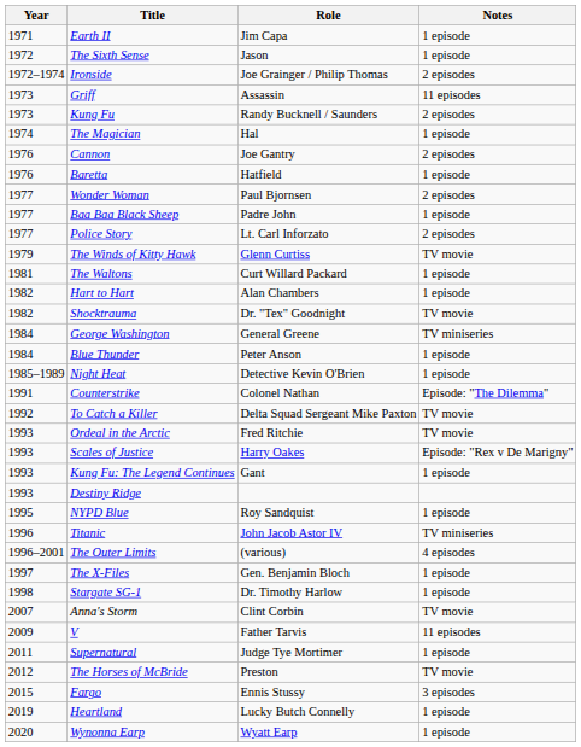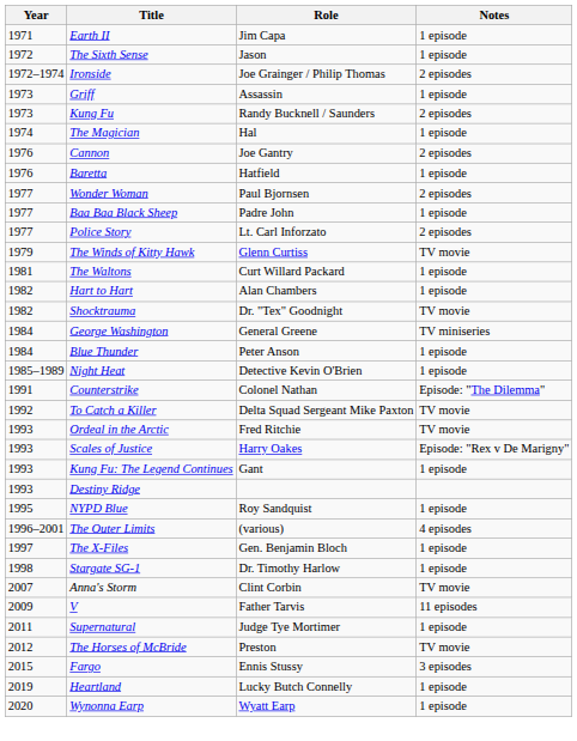 <table class="wikitable sortable">
 <tr>
 <th>Year</th>
 <th>Title</th>
 <th>Role</th>
 <th>Notes</th>
 </tr>
 <tr>
 <td>1971</td>
 <td><em><a href='#'>Earth II</a></em></td>
 <td>Jim Capa</td>
 <td>1 episode</td>
 </tr>
 <tr>
 <td>1972</td>
 <td><em><a href='#'>The Sixth Sense</a></em></td>
 <td>Jason</td>
 <td>1 episode</td>
 </tr>
 <tr>
 <td>1972–1974</td>
 <td><em><a href='#'>Ironside</a></em></td>
 <td>Joe Grainger / Philip Thomas</td>
 <td>2 episodes</td>
 </tr>
 <tr>
 <td>1973</td>
 <td><em><a href='#'>Griff</a></em></td>
 <td>Assassin</td>
-<td>11 episodes</td>
+<td>1 episode</td>
 </tr>
 <tr>
 <td>1973</td>
 <td><em><a href='#'>Kung Fu</a></em></td>
 <td>Randy Bucknell / Saunders</td>
 <td>2 episodes</td>
 </tr>
 <tr>
 <td>1974</td>
 <td><em><a href='#'>The Magician</a></em></td>
 <td>Hal</td>
 <td>1 episode</td>
 </tr>
 <tr>
 <td>1976</td>
 <td><em><a href='#'>Cannon</a></em></td>
 <td>Joe Gantry</td>
 <td>2 episodes</td>
 </tr>
 <tr>
 <td>1976</td>
 <td><em><a href='#'>Baretta</a></em></td>
 <td>Hatfield</td>
 <td>1 episode</td>
 </tr>
 <tr>
 <td>1977</td>
 <td><em><a href='#'>Wonder Woman</a></em></td>
 <td>Paul Bjornsen</td>
 <td>2 episodes</td>
 </tr>
 <tr>
 <td>1977</td>
 <td><em><a href='#'>Baa Baa Black Sheep</a></em></td>
 <td>Padre John</td>
 <td>1 episode</td>
 </tr>
 <tr>
 <td>1977</td>
 <td><em><a href='#'>Police Story</a></em></td>
 <td>Lt. Carl Inforzato</td>
 <td>2 episodes</td>
 </tr>
 <tr>
 <td>1979</td>
 <td><em><a href='#'>The Winds of Kitty Hawk</a></em></td>
 <td><a href='#'>Glenn Curtiss</a></td>
 <td>TV movie</td>
 </tr>
 <tr>
 <td>1981</td>
 <td><em><a href='#'>The Waltons</a></em></td>
 <td>Curt Willard Packard</td>
 <td>1 episode</td>
 </tr>
 <tr>
 <td>1982</td>
 <td><em><a href='#'>Hart to Hart</a></em></td>
 <td>Alan Chambers</td>
 <td>1 episode</td>
 </tr>
 <tr>
 <td>1982</td>
 <td><em><a href='#'>Shocktrauma</a></em></td>
 <td>Dr. "Tex" Goodnight</td>
 <td>TV movie</td>
 </tr>
 <tr>
 <td>1984</td>
 <td><em><a href='#'>George Washington</a></em></td>
 <td>General Greene</td>
 <td>TV miniseries</td>
 </tr>
 <tr>
 <td>1984</td>
 <td><em><a href='#'>Blue Thunder</a></em></td>
 <td>Peter Anson</td>
 <td>1 episode</td>
 </tr>
 <tr>
 <td>1985–1989</td>
 <td><em><a href='#'>Night Heat</a></em></td>
 <td>Detective Kevin O'Brien</td>
 <td>1 episode</td>
 </tr>
 <tr>
 <td>1991</td>
 <td><em><a href='#'>Counterstrike</a></em></td>
 <td>Colonel Nathan</td>
 <td>Episode: "<a href='#'>The Dilemma</a>"</td>
 </tr>
 <tr>
 <td>1992</td>
 <td><em><a href='#'>To Catch a Killer</a></em></td>
 <td>Delta Squad Sergeant Mike Paxton</td>
 <td>TV movie</td>
 </tr>
 <tr>
 <td>1993</td>
 <td><em><a href='#'>Ordeal in the Arctic</a></em></td>
 <td>Fred Ritchie</td>
 <td>TV movie</td>
 </tr>
 <tr>
 <td>1993</td>
 <td><em><a href='#'>Scales of Justice</a></em></td>
 <td><a href='#'>Harry Oakes</a></td>
 <td>Episode: "Rex v De Marigny"</td>
 </tr>
 <tr>
 <td>1993</td>
 <td><em><a href='#'>Kung Fu: The Legend Continues</a></em></td>
 <td>Gant</td>
 <td>1 episode</td>
 </tr>
 <tr>
 <td>1993</td>
 <td><em><a href='#'>Destiny Ridge</a></em></td>
 <td></td>
 <td></td>
 </tr>
 <tr>
 <td>1995</td>
 <td><em><a href='#'>NYPD Blue</a></em></td>
 <td>Roy Sandquist</td>
 <td>1 episode</td>
 </tr>
 <tr>
-<td>1996</td>
-<td><em><a href='#'>Titanic</a></em></td>
-<td><a href='#'>John Jacob Astor IV</a></td>
-<td>TV miniseries</td>
-</tr>
-<tr>
 <td>1996–2001</td>
 <td><em><a href='#'>The Outer Limits</a></em></td>
 <td>(various)</td>
 <td>4 episodes</td>
 </tr>
 <tr>
 <td>1997</td>
 <td><em><a href='#'>The X-Files</a></em></td>
 <td>Gen. Benjamin Bloch</td>
 <td>1 episode</td>
 </tr>
 <tr>
 <td>1998</td>
 <td><em><a href='#'>Stargate SG-1</a></em></td>
 <td>Dr. Timothy Harlow</td>
 <td>1 episode</td>
 </tr>
 <tr>
 <td>2007</td>
 <td><em>Anna's Storm</em></td>
 <td>Clint Corbin</td>
 <td>TV movie</td>
 </tr>
 <tr>
 <td>2009</td>
 <td><em><a href='#'>V</a></em></td>
 <td>Father Tarvis</td>
 <td>11 episodes</td>
 </tr>
 <tr>
 <td>2011</td>
 <td><em><a href='#'>Supernatural</a></em></td>
 <td>Judge Tye Mortimer</td>
 <td>1 episode</td>
 </tr>
 <tr>
 <td>2012</td>
 <td><em><a href='#'>The Horses of McBride</a></em></td>
 <td>Preston</td>
 <td>TV movie</td>
 </tr>
 <tr>
 <td>2015</td>
 <td><em><a href='#'>Fargo</a></em></td>
 <td>Ennis Stussy</td>
 <td>3 episodes</td>
 </tr>
 <tr>
 <td>2019</td>
 <td><em><a href='#'>Heartland</a></em></td>
 <td>Lucky Butch Connelly</td>
 <td>1 episode</td>
 </tr>
 <tr>
 <td>2020</td>
 <td><em><a href='#'>Wynonna Earp</a></em></td>
 <td><a href='#'>Wyatt Earp</a></td>
 <td>1 episode</td>
 </tr>
 </table>
